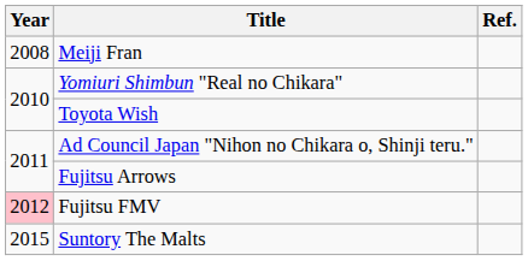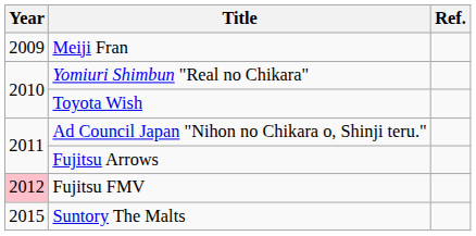 <table class="wikitable">
 <tr>
 <th>Year</th>
 <th>Title</th>
 <th>Ref.</th>
 </tr>
 <tr>
-<td>2008</td>
+<td>2009</td>
 <td><a href='#'>Meiji</a> Fran</td>
 <td></td>
 </tr>
 <tr>
 <td rowspan="2">2010</td>
 <td><em><a href='#'>Yomiuri Shimbun</a></em> "Real no Chikara"</td>
 <td></td>
 </tr>
 <tr>
 <td><a href='#'>Toyota Wish</a></td>
 <td></td>
 </tr>
 <tr>
 <td rowspan="2">2011</td>
 <td><a href='#'>Ad Council Japan</a> "Nihon no Chikara o, Shinji teru."</td>
 <td></td>
 </tr>
 <tr>
 <td><a href='#'>Fujitsu</a> Arrows</td>
 <td></td>
 </tr>
 <tr>
 <td style="background: pink;">2012</td>
 <td>Fujitsu FMV</td>
 <td></td>
 </tr>
 <tr>
 <td>2015</td>
 <td><a href='#'>Suntory</a> The Malts</td>
 <td></td>
 </tr>
 </table>
